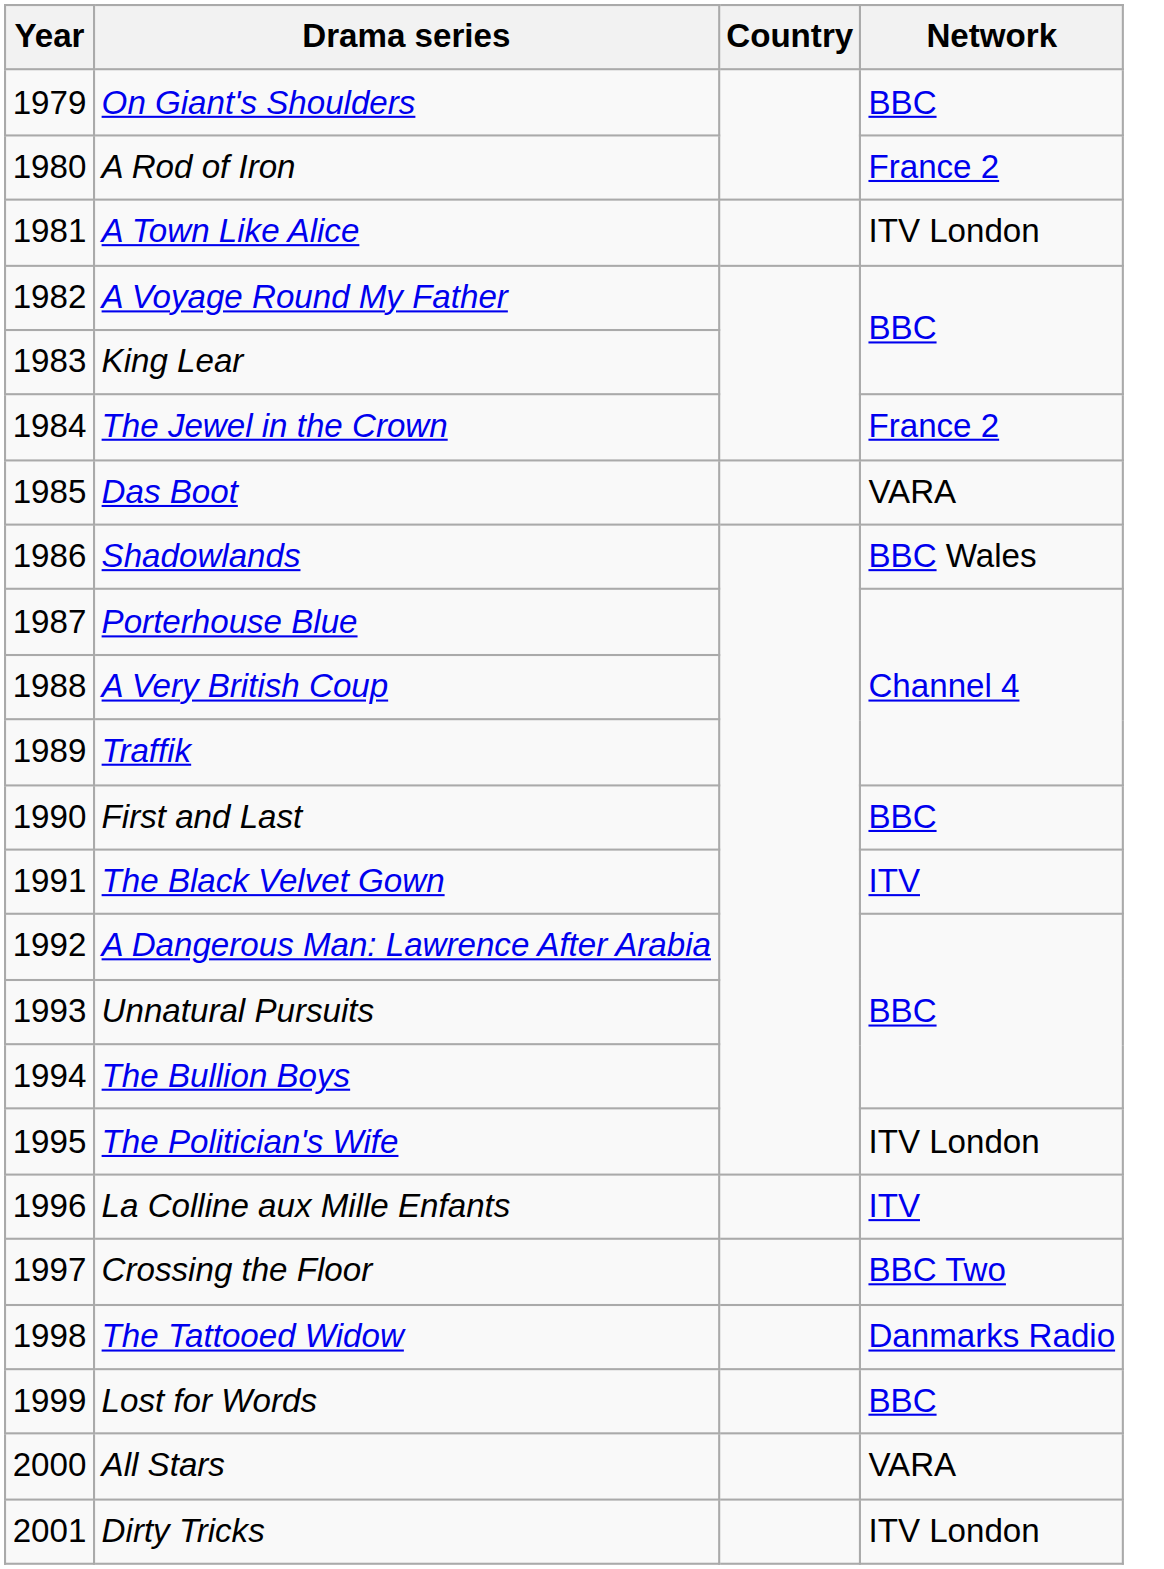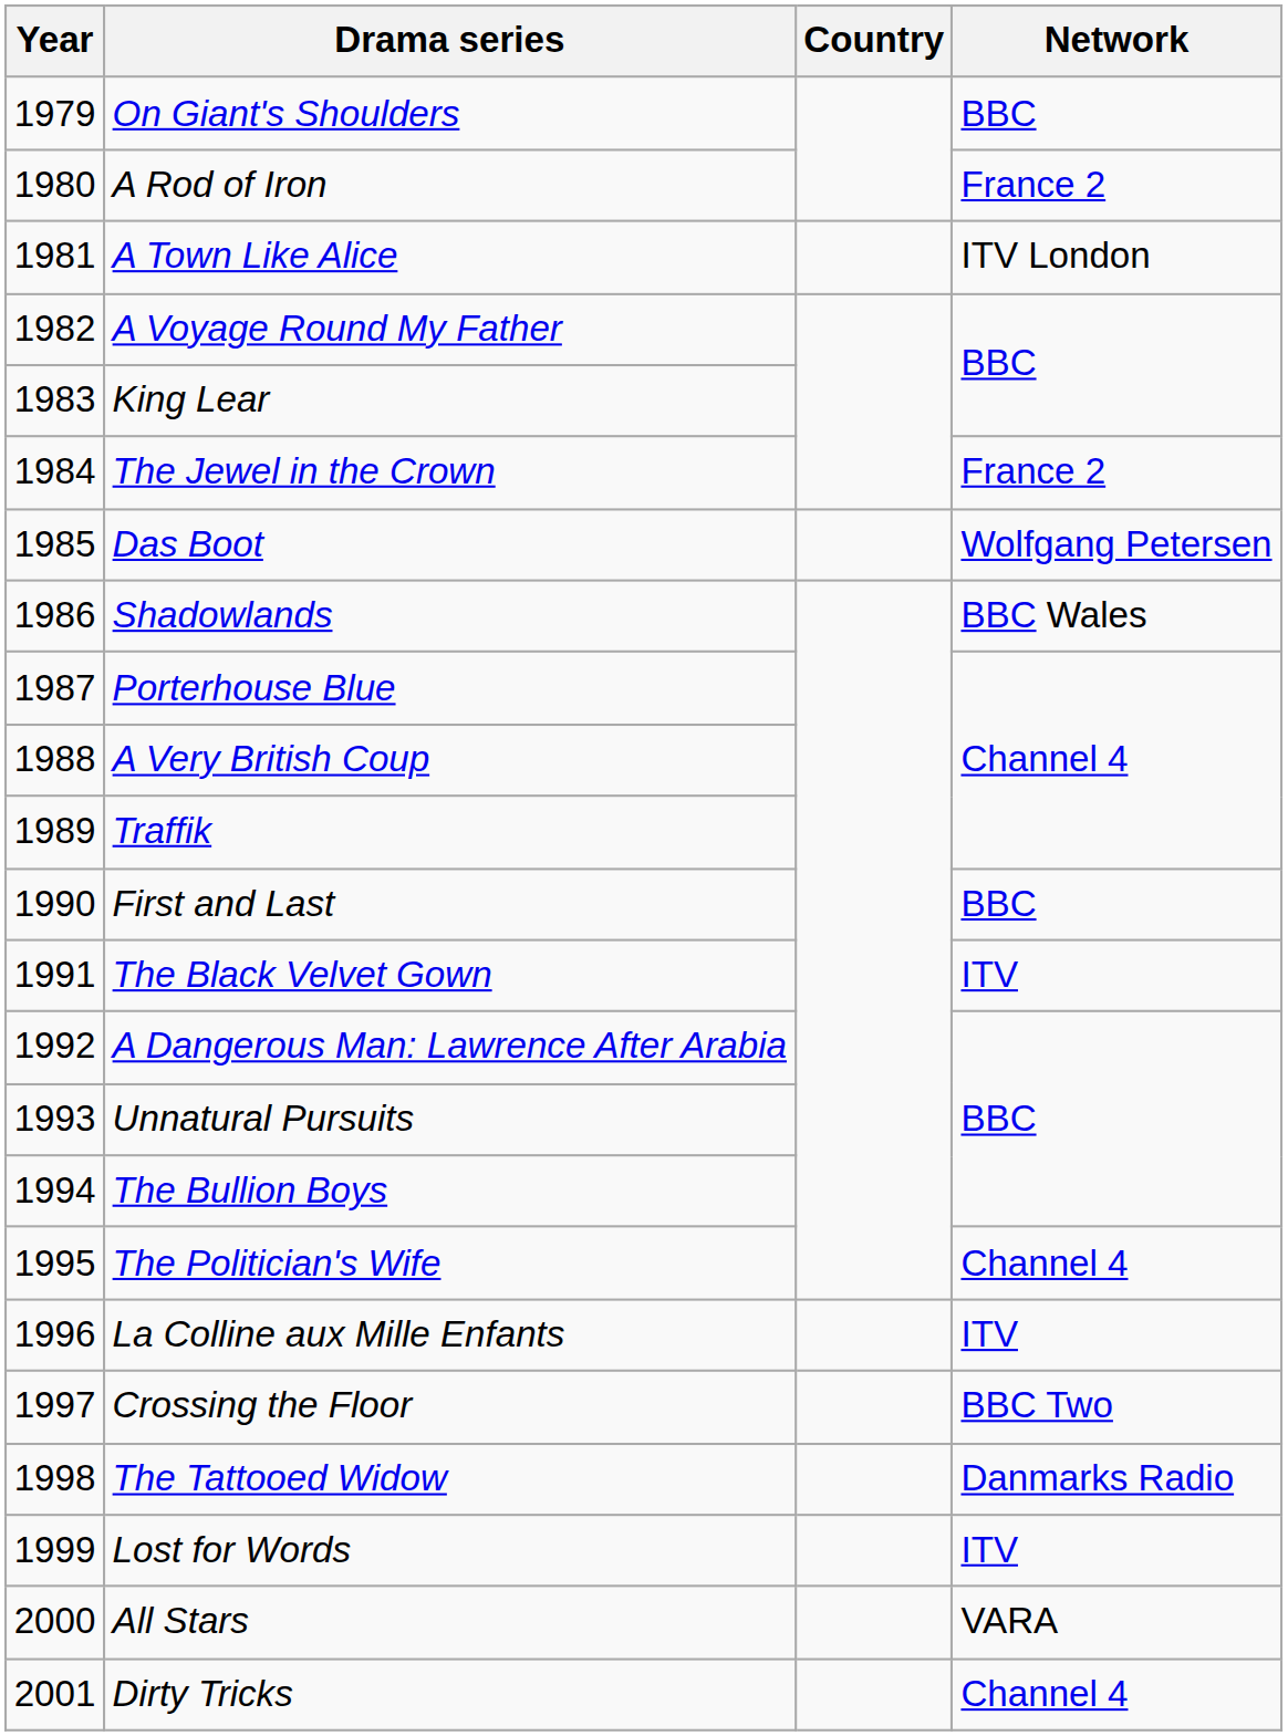 <table class="wikitable" style="font-size:1.00em; line-height:1.5em;">
 <tr>
 <th>Year</th>
 <th>Drama series</th>
 <th>Country</th>
 <th>Network</th>
 </tr>
 <tr>
 <td>1979</td>
 <td><em><a href='#'>On Giant's Shoulders</a></em></td>
 <td rowspan="2"></td>
 <td><a href='#'>BBC</a></td>
 </tr>
 <tr>
 <td>1980</td>
 <td><em>A Rod of Iron</em></td>
 <td><a href='#'>France 2</a></td>
 </tr>
 <tr>
 <td>1981</td>
 <td><em><a href='#'>A Town Like Alice</a></em></td>
 <td></td>
 <td>ITV London</td>
 </tr>
 <tr>
 <td>1982</td>
 <td><em><a href='#'>A Voyage Round My Father</a></em></td>
 <td rowspan="3"></td>
 <td rowspan="2"><a href='#'>BBC</a></td>
 </tr>
 <tr>
 <td>1983</td>
 <td><em>King Lear</em></td>
 </tr>
 <tr>
 <td>1984</td>
 <td><em><a href='#'>The Jewel in the Crown</a></em></td>
 <td><a href='#'>France 2</a></td>
 </tr>
 <tr>
 <td>1985</td>
 <td><em><a href='#'>Das Boot</a></em></td>
 <td></td>
-<td>VARA</td>
+<td><a href='#'>Wolfgang Petersen</a></td>
 </tr>
 <tr>
 <td>1986</td>
 <td><em><a href='#'>Shadowlands</a></em></td>
 <td rowspan="10"></td>
 <td><a href='#'>BBC</a> Wales</td>
 </tr>
 <tr>
 <td>1987</td>
 <td><em><a href='#'>Porterhouse Blue</a></em></td>
 <td rowspan="3"><a href='#'>Channel 4</a></td>
 </tr>
 <tr>
 <td>1988</td>
 <td><em><a href='#'>A Very British Coup</a></em></td>
 </tr>
 <tr>
 <td>1989</td>
 <td><em><a href='#'>Traffik</a></em></td>
 </tr>
 <tr>
 <td>1990</td>
 <td><em>First and Last</em></td>
 <td><a href='#'>BBC</a></td>
 </tr>
 <tr>
 <td>1991</td>
 <td><em><a href='#'>The Black Velvet Gown</a></em></td>
 <td><a href='#'>ITV</a></td>
 </tr>
 <tr>
 <td>1992</td>
 <td><em><a href='#'>A Dangerous Man: Lawrence After Arabia</a></em></td>
 <td rowspan="3"><a href='#'>BBC</a></td>
 </tr>
 <tr>
 <td>1993</td>
 <td><em>Unnatural Pursuits</em></td>
 </tr>
 <tr>
 <td>1994</td>
 <td><em><a href='#'>The Bullion Boys</a></em></td>
 </tr>
 <tr>
 <td>1995</td>
 <td><em><a href='#'>The Politician's Wife</a></em></td>
-<td>ITV London</td>
+<td><a href='#'>Channel 4</a></td>
 </tr>
 <tr>
 <td>1996</td>
 <td><em>La Colline aux Mille Enfants</em></td>
 <td></td>
 <td><a href='#'>ITV</a></td>
 </tr>
 <tr>
 <td>1997</td>
 <td><em>Crossing the Floor</em></td>
 <td></td>
 <td><a href='#'>BBC Two</a></td>
 </tr>
 <tr>
 <td>1998</td>
 <td><em><a href='#'>The Tattooed Widow</a></em></td>
 <td></td>
 <td><a href='#'>Danmarks Radio</a></td>
 </tr>
 <tr>
 <td>1999</td>
 <td><em>Lost for Words</em></td>
 <td></td>
-<td><a href='#'>BBC</a></td>
+<td><a href='#'>ITV</a></td>
 </tr>
 <tr>
 <td>2000</td>
 <td><em>All Stars</em></td>
 <td></td>
 <td>VARA</td>
 </tr>
 <tr>
 <td>2001</td>
 <td><em>Dirty Tricks</em></td>
 <td></td>
-<td>ITV London</td>
+<td><a href='#'>Channel 4</a></td>
 </tr>
 </table>
